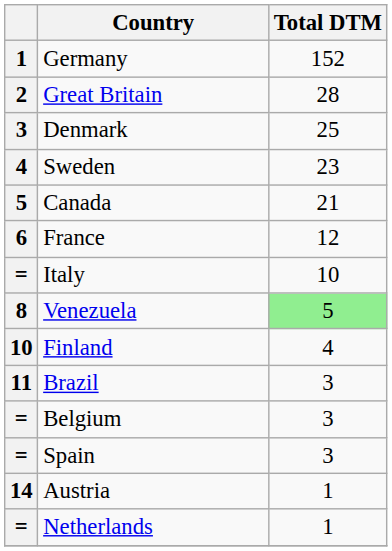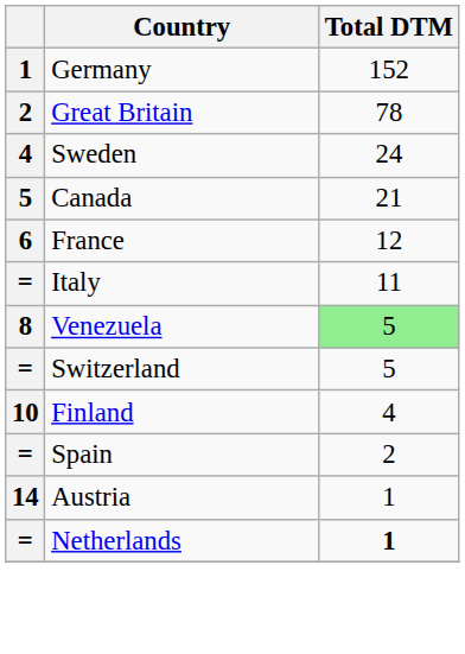 <table class="wikitable" style="text-align:center;" style="font-size:97%;">
 <tr>
 <th></th>
 <th width="155px">Country</th>
 <th>Total DTM</th>
 </tr>
 <tr>
 <th>1</th>
 <td align="left"> Germany</td>
 <td align="center">152</td>
 </tr>
 <tr>
 <th>2</th>
 <td align="left"> <a href='#'>Great Britain</a></td>
-<td align="center">28</td>
-</tr>
-<tr>
-<th>3</th>
-<td align="left"> Denmark</td>
-<td align="center">25</td>
+<td align="center">78</td>
 </tr>
 <tr>
 <th>4</th>
 <td align="left"> Sweden</td>
-<td align="center">23</td>
+<td align="center">24</td>
 </tr>
 <tr>
 <th>5</th>
 <td align="left"> Canada</td>
 <td align="center">21</td>
 </tr>
 <tr>
 <th>6</th>
 <td align="left"> France</td>
 <td align="center">12</td>
 </tr>
 <tr>
 <th>=</th>
 <td align="left"> Italy</td>
-<td align="center">10</td>
+<td align="center">11</td>
 </tr>
 <tr>
 <th>8</th>
 <td align="left"> <a href='#'>Venezuela</a></td>
 <td align="center" style="background: lightgreen;">5</td>
 </tr>
 <tr>
+<th>=</th>
+<td align="left"> Switzerland</td>
+<td align="center">5</td>
+</tr>
+<tr>
 <th>10</th>
 <td align="left"> <a href='#'>Finland</a></td>
 <td align="center">4</td>
 </tr>
 <tr>
-<th>11</th>
-<td align="left"> <a href='#'>Brazil</a></td>
-<td align="center">3</td>
-</tr>
-<tr>
-<th>=</th>
-<td align="left"> Belgium</td>
-<td align="center">3</td>
-</tr>
-<tr>
 <th>=</th>
 <td align="left"> Spain</td>
-<td align="center">3</td>
+<td align="center">2</td>
 </tr>
 <tr>
 <th>14</th>
 <td align="left"> Austria</td>
 <td align="center">1</td>
 </tr>
 <tr>
 <th>=</th>
 <td align="left"> <a href='#'>Netherlands</a></td>
-<td align="center">1</td>
+<td align="center"><strong>1</strong></td>
 </tr>
 <tr>
 </tr>
 </table>
